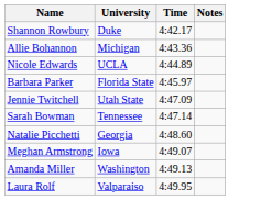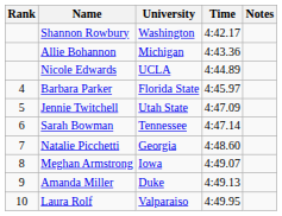 <table class="wikitable sortable" style="text-align:center">
 <tr>
+<th>Rank</th>
 <th>Name</th>
 <th>University</th>
 <th>Time</th>
 <th>Notes</th>
 </tr>
 <tr>
+<td></td>
 <td align=left><a href='#'>Shannon Rowbury</a></td>
-<td align=left><a href='#'>Duke</a></td>
+<td align="left"><a href='#'>Washington</a></td>
 <td>4:42.17</td>
 <td></td>
 </tr>
 <tr>
+<td></td>
 <td align=left><a href='#'>Allie Bohannon</a></td>
 <td align=left><a href='#'>Michigan</a></td>
 <td>4:43.36</td>
 <td></td>
 </tr>
 <tr>
+<td></td>
 <td align=left><a href='#'>Nicole Edwards</a> </td>
 <td align="left"><a href='#'>UCLA</a></td>
 <td>4:44.89</td>
 <td></td>
 </tr>
 <tr>
+<td>4</td>
 <td align=left><a href='#'>Barbara Parker</a> </td>
 <td align=left><a href='#'>Florida State</a></td>
 <td>4:45.97</td>
 <td></td>
 </tr>
 <tr>
+<td>5</td>
 <td align=left><a href='#'>Jennie Twitchell</a></td>
 <td align="left"><a href='#'>Utah State</a></td>
 <td>4:47.09</td>
 <td></td>
 </tr>
 <tr>
+<td>6</td>
 <td align=left><a href='#'>Sarah Bowman</a></td>
 <td align=left><a href='#'>Tennessee</a></td>
 <td>4:47.14</td>
 <td></td>
 </tr>
 <tr>
+<td>7</td>
 <td align=left><a href='#'>Natalie Picchetti</a></td>
 <td align="left"><a href='#'>Georgia</a></td>
 <td>4:48.60</td>
 <td></td>
 </tr>
 <tr>
+<td>8</td>
 <td align=left><a href='#'>Meghan Armstrong</a></td>
 <td align="left"><a href='#'>Iowa</a></td>
 <td>4:49.07</td>
 <td></td>
 </tr>
 <tr>
+<td>9</td>
 <td align=left><a href='#'>Amanda Miller</a></td>
-<td align="left"><a href='#'>Washington</a></td>
+<td align=left><a href='#'>Duke</a></td>
 <td>4:49.13</td>
 <td></td>
 </tr>
 <tr>
+<td>10</td>
 <td align=left><a href='#'>Laura Rolf</a></td>
 <td align="left"><a href='#'>Valparaiso</a></td>
 <td>4:49.95</td>
 <td></td>
 </tr>
 </table>
